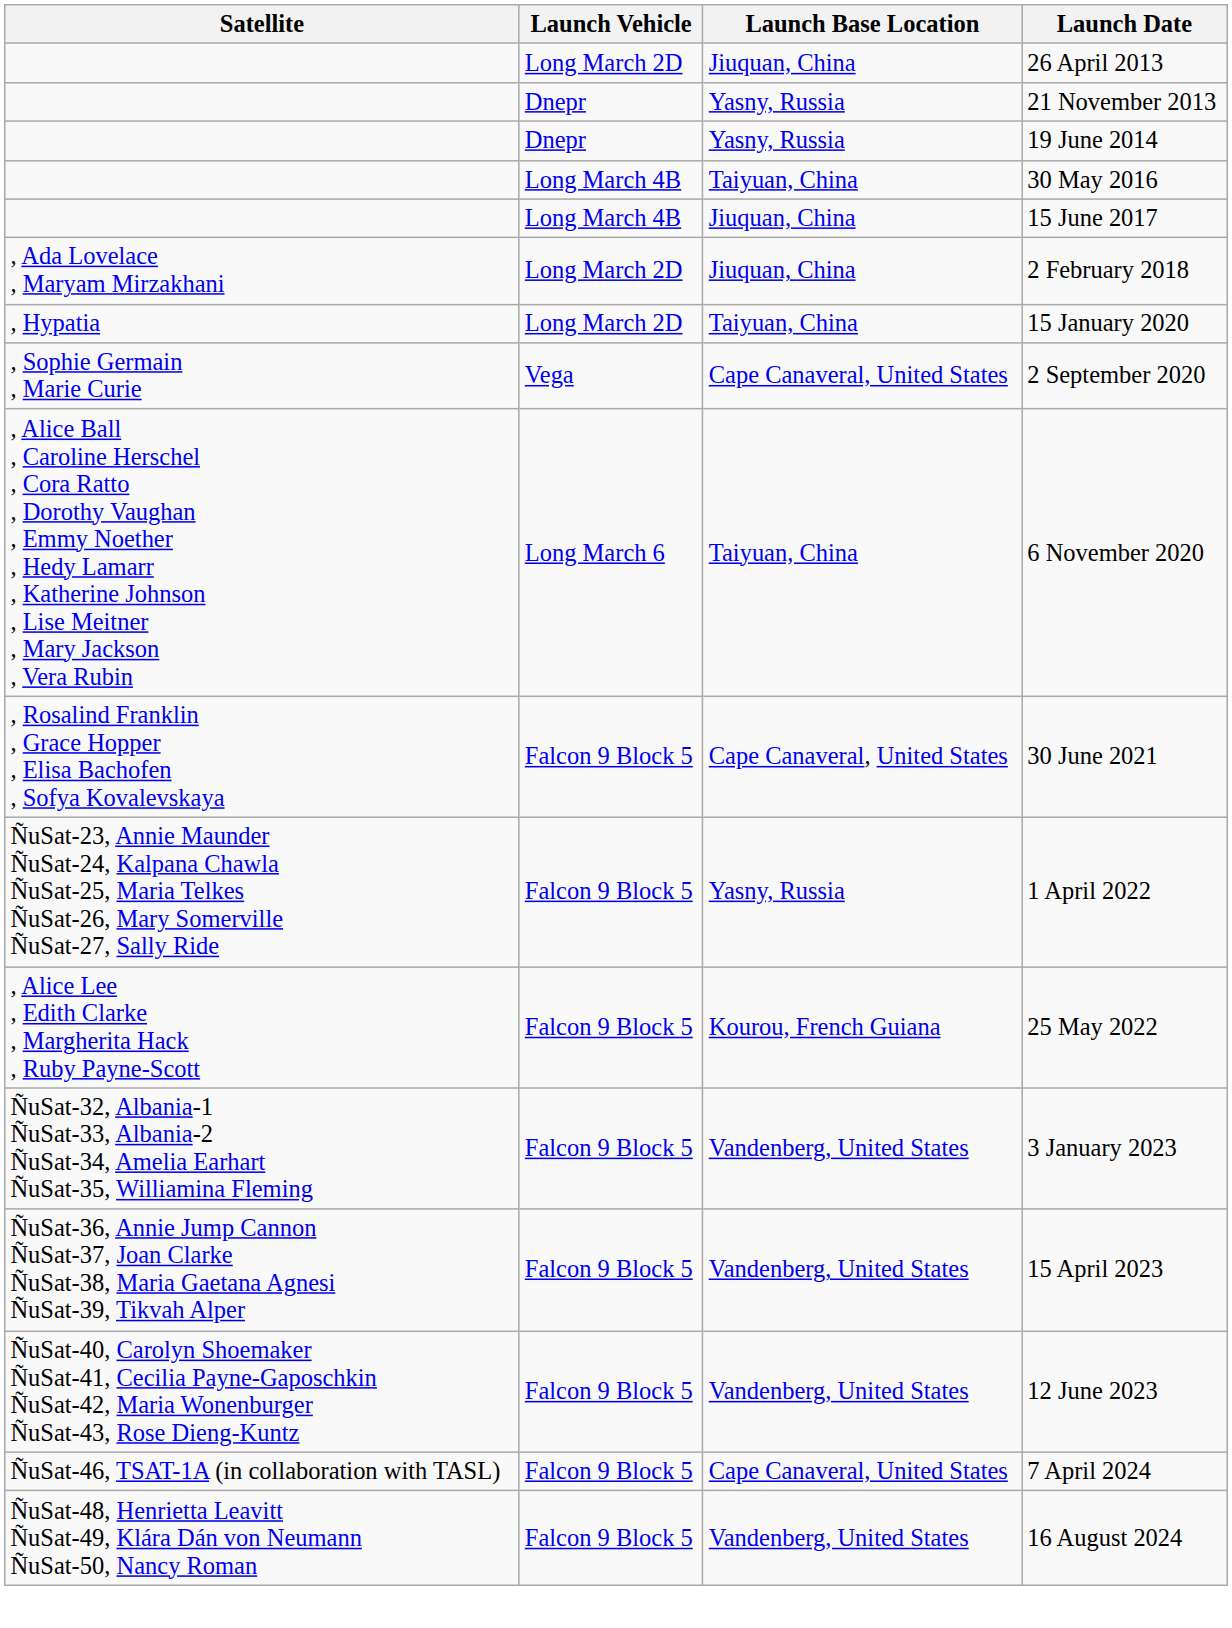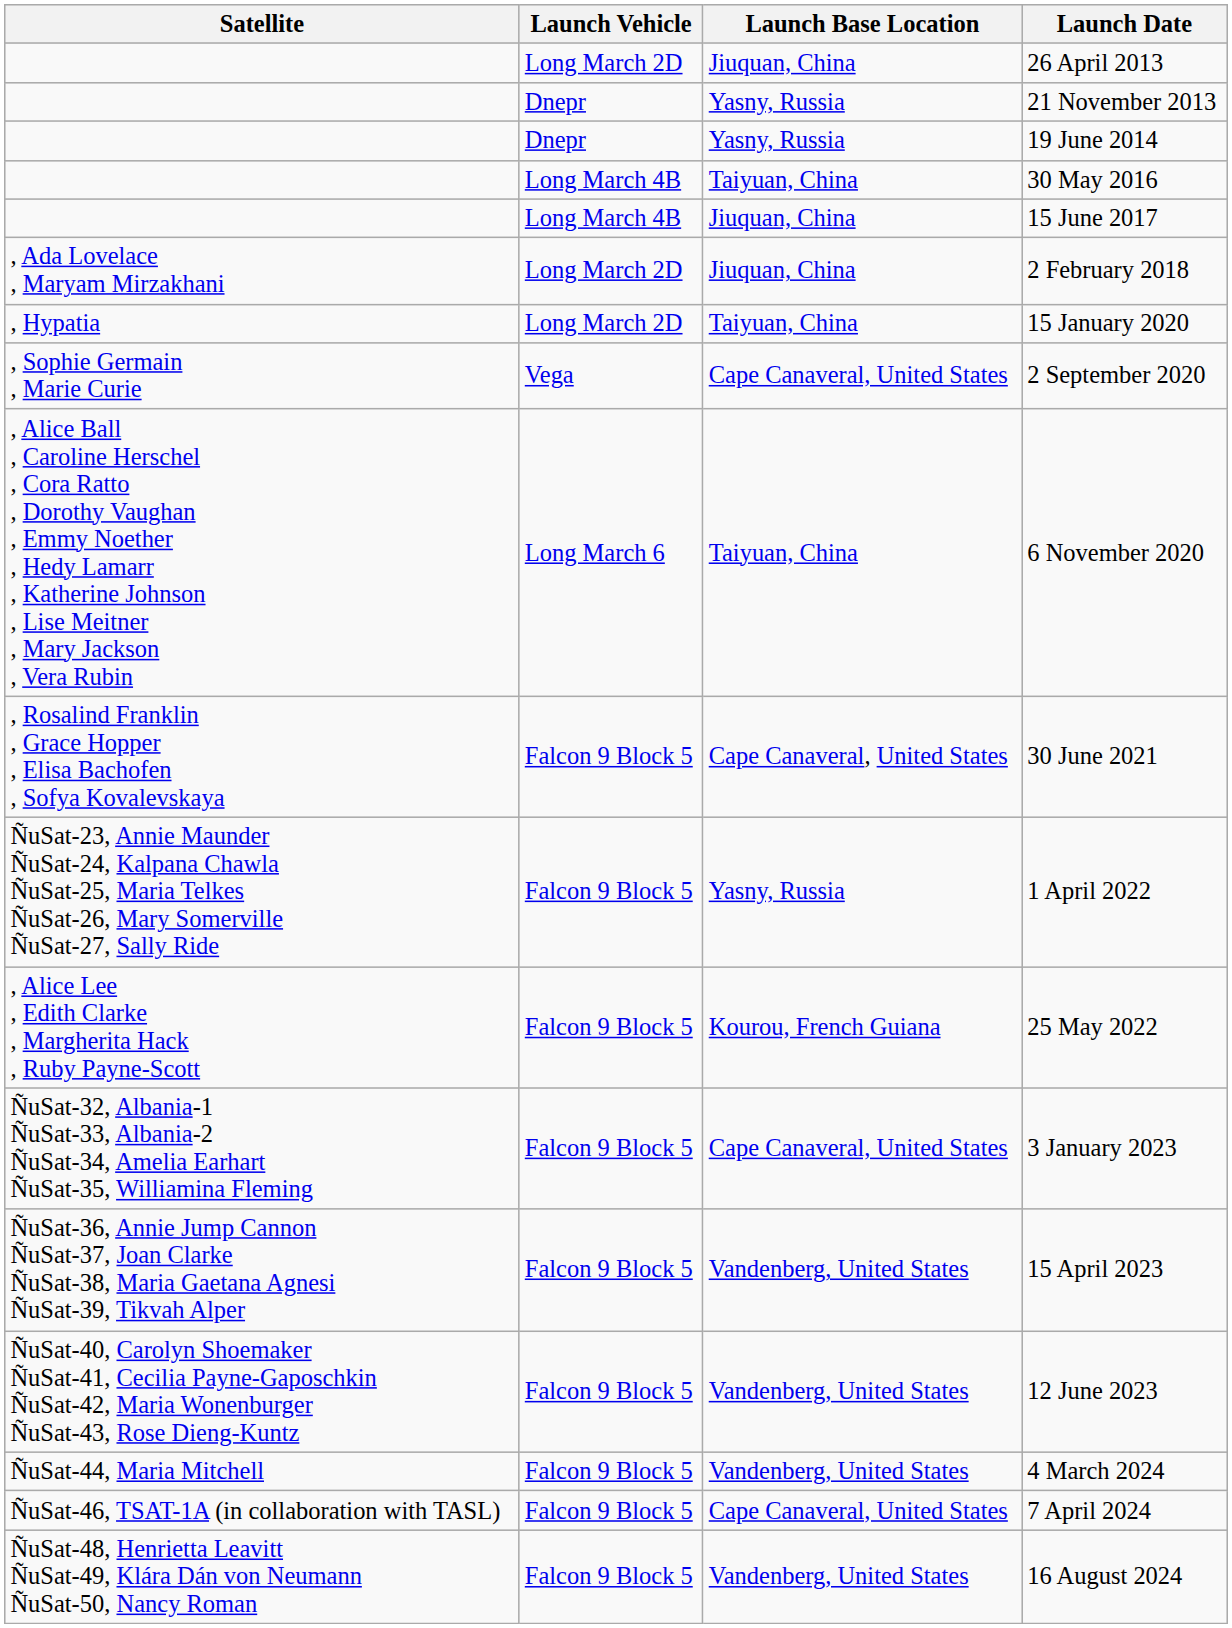 <table class="wikitable" style="width:800px">
 <tr>
 <th>Satellite</th>
 <th>Launch Vehicle</th>
 <th>Launch Base Location</th>
 <th>Launch Date</th>
 </tr>
 <tr>
 <td></td>
 <td><a href='#'>Long March 2D</a></td>
 <td><a href='#'>Jiuquan, China</a></td>
 <td>26 April 2013</td>
 </tr>
 <tr>
 <td></td>
 <td><a href='#'>Dnepr</a></td>
 <td><a href='#'>Yasny, Russia</a></td>
 <td>21 November 2013</td>
 </tr>
 <tr>
 <td></td>
 <td><a href='#'>Dnepr</a></td>
 <td><a href='#'>Yasny, Russia</a></td>
 <td>19 June 2014</td>
 </tr>
 <tr>
 <td><br></td>
 <td><a href='#'>Long March 4B</a></td>
 <td><a href='#'>Taiyuan, China</a></td>
 <td>30 May 2016</td>
 </tr>
 <tr>
 <td></td>
 <td><a href='#'>Long March 4B</a></td>
 <td><a href='#'>Jiuquan, China</a></td>
 <td>15 June 2017</td>
 </tr>
 <tr>
 <td>, <a href='#'>Ada Lovelace</a><br>, <a href='#'>Maryam Mirzakhani</a></td>
 <td><a href='#'>Long March 2D</a></td>
 <td><a href='#'>Jiuquan, China</a></td>
 <td>2 February 2018</td>
 </tr>
 <tr>
 <td>, <a href='#'>Hypatia</a></td>
 <td><a href='#'>Long March 2D</a></td>
 <td><a href='#'>Taiyuan, China</a></td>
 <td>15 January 2020</td>
 </tr>
 <tr>
 <td>, <a href='#'>Sophie Germain</a><br>, <a href='#'>Marie Curie</a></td>
 <td><a href='#'>Vega</a></td>
 <td><a href='#'>Cape Canaveral, United States</a></td>
 <td>2 September 2020</td>
 </tr>
 <tr>
 <td>, <a href='#'>Alice Ball</a><br>, <a href='#'>Caroline Herschel</a><br>, <a href='#'>Cora Ratto</a><br>, <a href='#'>Dorothy Vaughan</a><br>, <a href='#'>Emmy Noether</a><br>, <a href='#'>Hedy Lamarr</a><br>, <a href='#'>Katherine Johnson</a><br>, <a href='#'>Lise Meitner</a><br>, <a href='#'>Mary Jackson</a><br>, <a href='#'>Vera Rubin</a></td>
 <td><a href='#'>Long March 6</a></td>
 <td><a href='#'>Taiyuan, China</a></td>
 <td>6 November 2020</td>
 </tr>
 <tr>
 <td>, <a href='#'>Rosalind Franklin</a><br>, <a href='#'>Grace Hopper</a><br>, <a href='#'>Elisa Bachofen</a><br>, <a href='#'>Sofya Kovalevskaya</a></td>
 <td><a href='#'>Falcon 9 Block 5</a></td>
 <td><a href='#'>Cape Canaveral</a>, <a href='#'>United States</a></td>
 <td>30 June 2021</td>
 </tr>
 <tr>
 <td>ÑuSat-23, <a href='#'>Annie Maunder</a><br>ÑuSat-24, <a href='#'>Kalpana Chawla</a><br>ÑuSat-25, <a href='#'>Maria Telkes</a><br>ÑuSat-26, <a href='#'>Mary Somerville</a><br>ÑuSat-27, <a href='#'>Sally Ride</a></td>
 <td><a href='#'>Falcon 9 Block 5</a></td>
 <td><a href='#'>Yasny, Russia</a></td>
 <td>1 April 2022</td>
 </tr>
 <tr>
 <td>, <a href='#'>Alice Lee</a><br>, <a href='#'>Edith Clarke</a><br>, <a href='#'>Margherita Hack</a><br>, <a href='#'>Ruby Payne-Scott</a></td>
 <td><a href='#'>Falcon 9 Block 5</a></td>
 <td><a href='#'>Kourou, French Guiana</a></td>
 <td>25 May 2022</td>
 </tr>
 <tr>
 <td>ÑuSat-32, <a href='#'>Albania</a>-1<br>ÑuSat-33, <a href='#'>Albania</a>-2<br>ÑuSat-34, <a href='#'>Amelia Earhart</a><br>ÑuSat-35, <a href='#'>Williamina Fleming</a></td>
 <td><a href='#'>Falcon 9 Block 5</a></td>
-<td><a href='#'>Vandenberg, United States</a></td>
+<td><a href='#'>Cape Canaveral, United States</a></td>
 <td>3 January 2023</td>
 </tr>
 <tr>
 <td>ÑuSat-36, <a href='#'>Annie Jump Cannon</a><br>ÑuSat-37, <a href='#'>Joan Clarke</a><br>ÑuSat-38, <a href='#'>Maria Gaetana Agnesi</a><br>ÑuSat-39, <a href='#'>Tikvah Alper</a></td>
 <td><a href='#'>Falcon 9 Block 5</a></td>
 <td><a href='#'>Vandenberg, United States</a></td>
 <td>15 April 2023</td>
 </tr>
 <tr>
 <td>ÑuSat-40, <a href='#'>Carolyn Shoemaker</a><br>ÑuSat-41, <a href='#'>Cecilia Payne-Gaposchkin</a><br>ÑuSat-42, <a href='#'>Maria Wonenburger</a><br>ÑuSat-43, <a href='#'>Rose Dieng-Kuntz</a></td>
 <td><a href='#'>Falcon 9 Block 5</a></td>
 <td><a href='#'>Vandenberg, United States</a></td>
 <td>12 June 2023</td>
 </tr>
 <tr>
+<td>ÑuSat-44, <a href='#'>Maria Mitchell</a></td>
+<td><a href='#'>Falcon 9 Block 5</a></td>
+<td><a href='#'>Vandenberg, United States</a></td>
+<td>4 March 2024</td>
+</tr>
+<tr>
 <td>ÑuSat-46, <a href='#'>TSAT-1A</a> (in collaboration with TASL)</td>
 <td><a href='#'>Falcon 9 Block 5</a></td>
 <td><a href='#'>Cape Canaveral, United States</a></td>
 <td>7 April 2024</td>
 </tr>
 <tr>
 <td>ÑuSat-48, <a href='#'>Henrietta Leavitt</a><br>ÑuSat-49, <a href='#'>Klára Dán von Neumann</a><br>ÑuSat-50, <a href='#'>Nancy Roman</a></td>
 <td><a href='#'>Falcon 9 Block 5</a></td>
 <td><a href='#'>Vandenberg, United States</a></td>
 <td>16 August 2024</td>
 </tr>
 </table>
